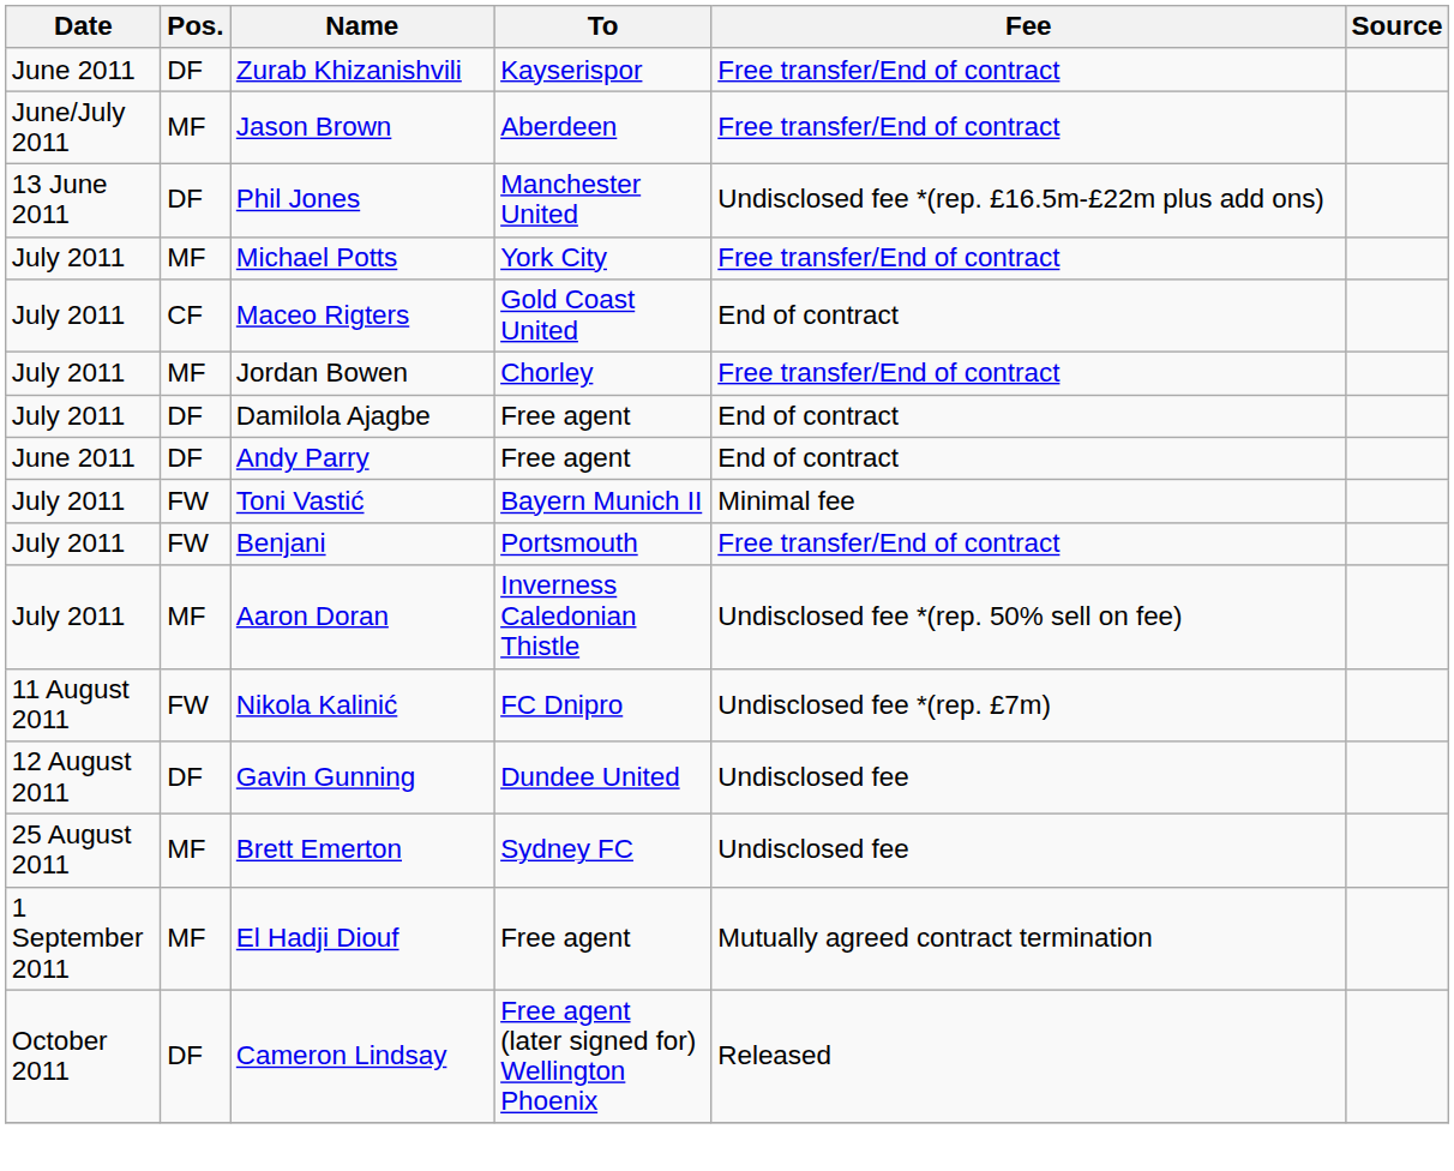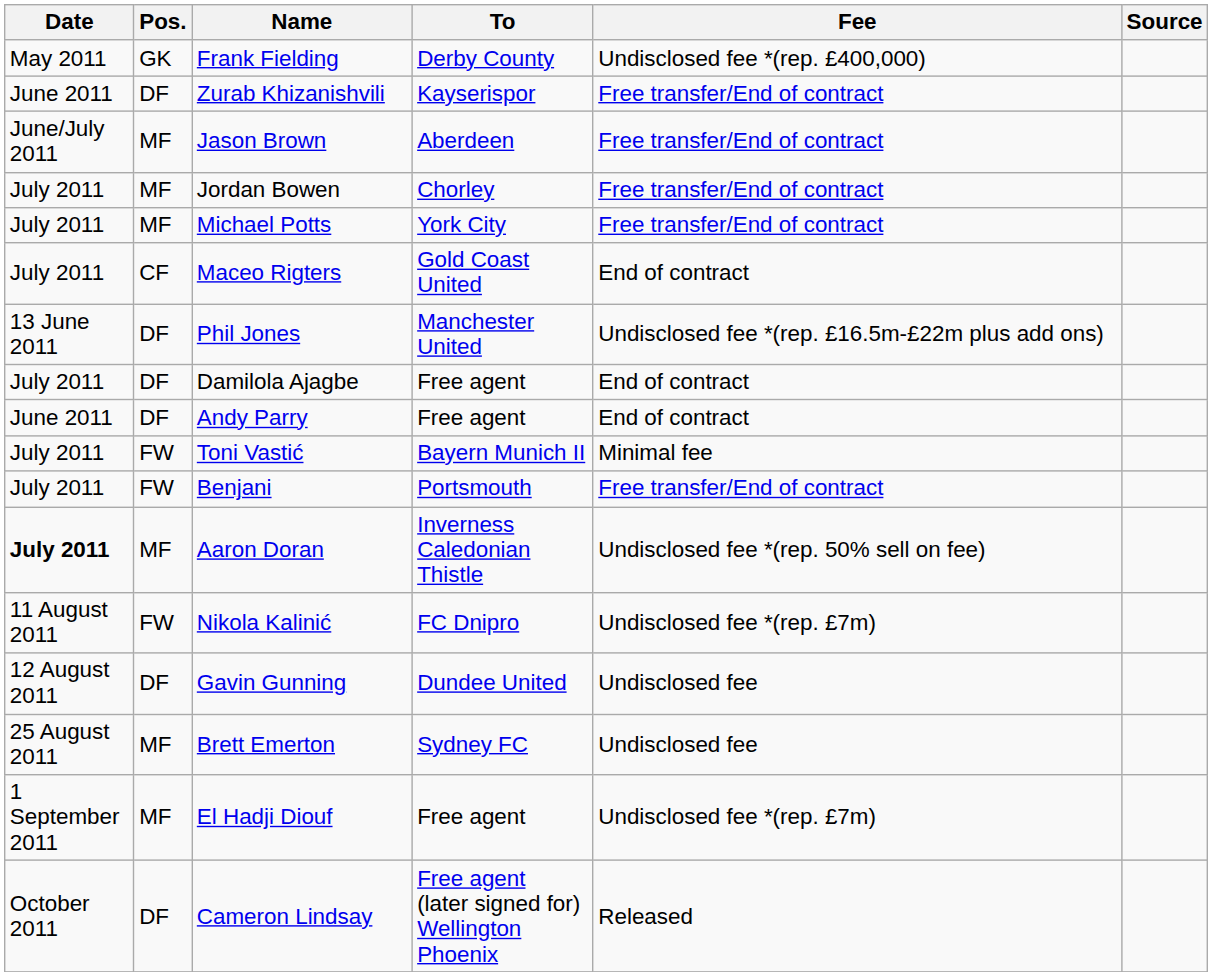 <table class="wikitable">
 <tr>
 <th width= 85>Date</th>
 <th width= 25>Pos.</th>
 <th width= 150>Name</th>
 <th width= 122>To</th>
 <th width= 370>Fee</th>
 <th width= 30>Source</th>
+</tr>
+<tr>
+<td>May 2011</td>
+<td>GK</td>
+<td><a href='#'>Frank Fielding</a></td>
+<td><a href='#'>Derby County</a></td>
+<td>Undisclosed fee *(rep. £400,000)</td>
+<td></td>
 </tr>
 <tr>
 <td>June 2011</td>
 <td>DF</td>
 <td><a href='#'>Zurab Khizanishvili</a></td>
 <td><a href='#'>Kayserispor</a></td>
 <td><a href='#'>Free transfer/End of contract</a></td>
 <td></td>
 </tr>
 <tr>
 <td>June/July 2011</td>
 <td>MF</td>
 <td><a href='#'>Jason Brown</a></td>
 <td><a href='#'>Aberdeen</a></td>
 <td><a href='#'>Free transfer/End of contract</a></td>
 <td></td>
 </tr>
 <tr>
-<td>13 June 2011</td>
-<td>DF</td>
-<td><a href='#'>Phil Jones</a></td>
-<td><a href='#'>Manchester United</a></td>
-<td>Undisclosed fee *(rep. £16.5m-£22m plus add ons)</td>
+<td>July 2011</td>
+<td>MF</td>
+<td>Jordan Bowen</td>
+<td><a href='#'>Chorley</a></td>
+<td><a href='#'>Free transfer/End of contract</a></td>
 <td></td>
 </tr>
 <tr>
 <td>July 2011</td>
 <td>MF</td>
 <td><a href='#'>Michael Potts</a></td>
 <td><a href='#'>York City</a></td>
 <td><a href='#'>Free transfer/End of contract</a></td>
 <td></td>
 </tr>
 <tr>
 <td>July 2011</td>
 <td>CF</td>
 <td><a href='#'>Maceo Rigters</a></td>
 <td><a href='#'>Gold Coast United</a></td>
 <td>End of contract</td>
 <td></td>
 </tr>
 <tr>
-<td>July 2011</td>
-<td>MF</td>
-<td>Jordan Bowen</td>
-<td><a href='#'>Chorley</a></td>
-<td><a href='#'>Free transfer/End of contract</a></td>
+<td>13 June 2011</td>
+<td>DF</td>
+<td><a href='#'>Phil Jones</a></td>
+<td><a href='#'>Manchester United</a></td>
+<td>Undisclosed fee *(rep. £16.5m-£22m plus add ons)</td>
 <td></td>
 </tr>
 <tr>
 <td>July 2011</td>
 <td>DF</td>
 <td>Damilola Ajagbe</td>
 <td>Free agent</td>
 <td>End of contract</td>
 <td></td>
 </tr>
 <tr>
 <td>June 2011</td>
 <td>DF</td>
 <td><a href='#'>Andy Parry</a></td>
 <td>Free agent</td>
 <td>End of contract</td>
 <td></td>
 </tr>
 <tr>
 <td>July 2011</td>
 <td>FW</td>
 <td><a href='#'>Toni Vastić</a></td>
 <td><a href='#'>Bayern Munich II</a></td>
 <td>Minimal fee</td>
 <td></td>
 </tr>
 <tr>
 <td>July 2011</td>
 <td>FW</td>
 <td><a href='#'>Benjani</a></td>
 <td><a href='#'>Portsmouth</a></td>
 <td><a href='#'>Free transfer/End of contract</a></td>
 <td></td>
 </tr>
 <tr>
-<td>July 2011</td>
+<td><strong>July 2011</strong></td>
 <td>MF</td>
 <td><a href='#'>Aaron Doran</a></td>
 <td><a href='#'>Inverness Caledonian Thistle</a></td>
 <td>Undisclosed fee *(rep. 50% sell on fee)</td>
 <td></td>
 </tr>
 <tr>
 <td>11 August 2011</td>
 <td>FW</td>
 <td><a href='#'>Nikola Kalinić</a></td>
 <td><a href='#'>FC Dnipro</a></td>
 <td>Undisclosed fee *(rep. £7m)</td>
 <td></td>
 </tr>
 <tr>
 <td>12 August 2011</td>
 <td>DF</td>
 <td><a href='#'>Gavin Gunning</a></td>
 <td><a href='#'>Dundee United</a></td>
 <td>Undisclosed fee</td>
 <td></td>
 </tr>
 <tr>
 <td>25 August 2011</td>
 <td>MF</td>
 <td><a href='#'>Brett Emerton</a></td>
 <td><a href='#'>Sydney FC</a></td>
 <td>Undisclosed fee</td>
 <td></td>
 </tr>
 <tr>
 <td>1 September 2011</td>
 <td>MF</td>
 <td><a href='#'>El Hadji Diouf</a></td>
 <td>Free agent</td>
-<td>Mutually agreed contract termination</td>
+<td>Undisclosed fee *(rep. £7m)</td>
 <td></td>
 </tr>
 <tr>
 <td>October 2011</td>
 <td>DF</td>
 <td><a href='#'>Cameron Lindsay</a></td>
 <td><a href='#'>Free agent</a><br> (later signed for) <a href='#'>Wellington Phoenix</a></td>
 <td>Released</td>
 <td></td>
 </tr>
 <tr>
 </tr>
 </table>
